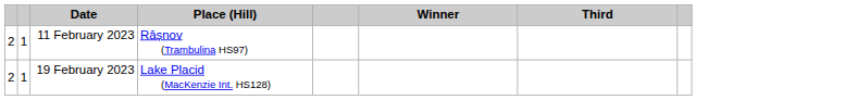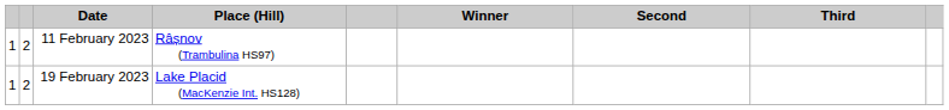 <table class="wikitable plainrowheaders" style="background:#fff; font-size:86%; line-height:16px; border:grey solid 1px; border-collapse:collapse;">
 <tr>
 <th scope="col" style="background:#ccc; width=30 px;"></th>
 <th scope="col" style="background:#ccc; width=10 px;"></th>
 <th scope="col" style="background:#ccc; width:112px;">Date</th>
 <th scope="col" style="background:#ccc; width:188px;">Place (Hill)</th>
 <th scope="col" style="background:#ccc; width:44px;"></th>
 <th scope="col" style="background:#ccc; width:170px;">Winner</th>
+<th scope="col" style="background:#ccc; width:170px;">Second</th>
 <th scope="col" style="background:#ccc; width:170px;">Third</th>
 <th scope="col" style="background:#ccc; width:10px;"></th>
 </tr>
 <tr>
+<td align="center">1</td>
 <td align="center">2</td>
-<td align="center">1</td>
 <td align="right">11 February 2023  </td>
 <td> <a href='#'>Râșnov</a><br>         <small>(<a href='#'>Trambulina</a> HS97)</small></td>
 <td align="right"></td>
 <td></td>
 <td></td>
 <td></td>
+<td></td>
 </tr>
 <tr>
+<td align="center">1</td>
 <td align="center">2</td>
-<td align="center">1</td>
 <td align="right">19 February 2023  </td>
 <td> <a href='#'>Lake Placid</a><br>         <small>(<a href='#'>MacKenzie Int.</a> HS128)</small></td>
 <td align="right"></td>
 <td></td>
 <td></td>
 <td></td>
+<td></td>
 </tr>
 </table>
